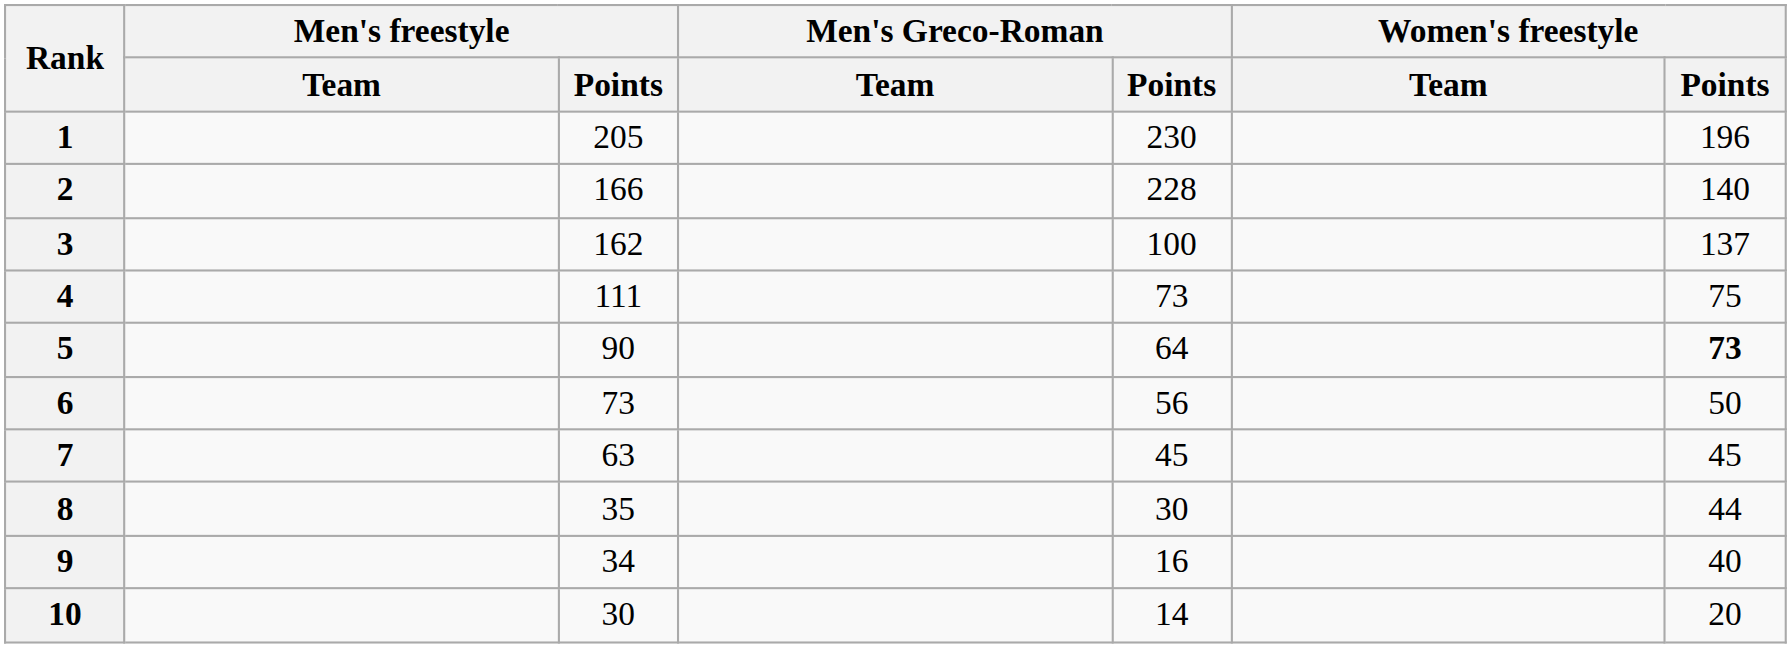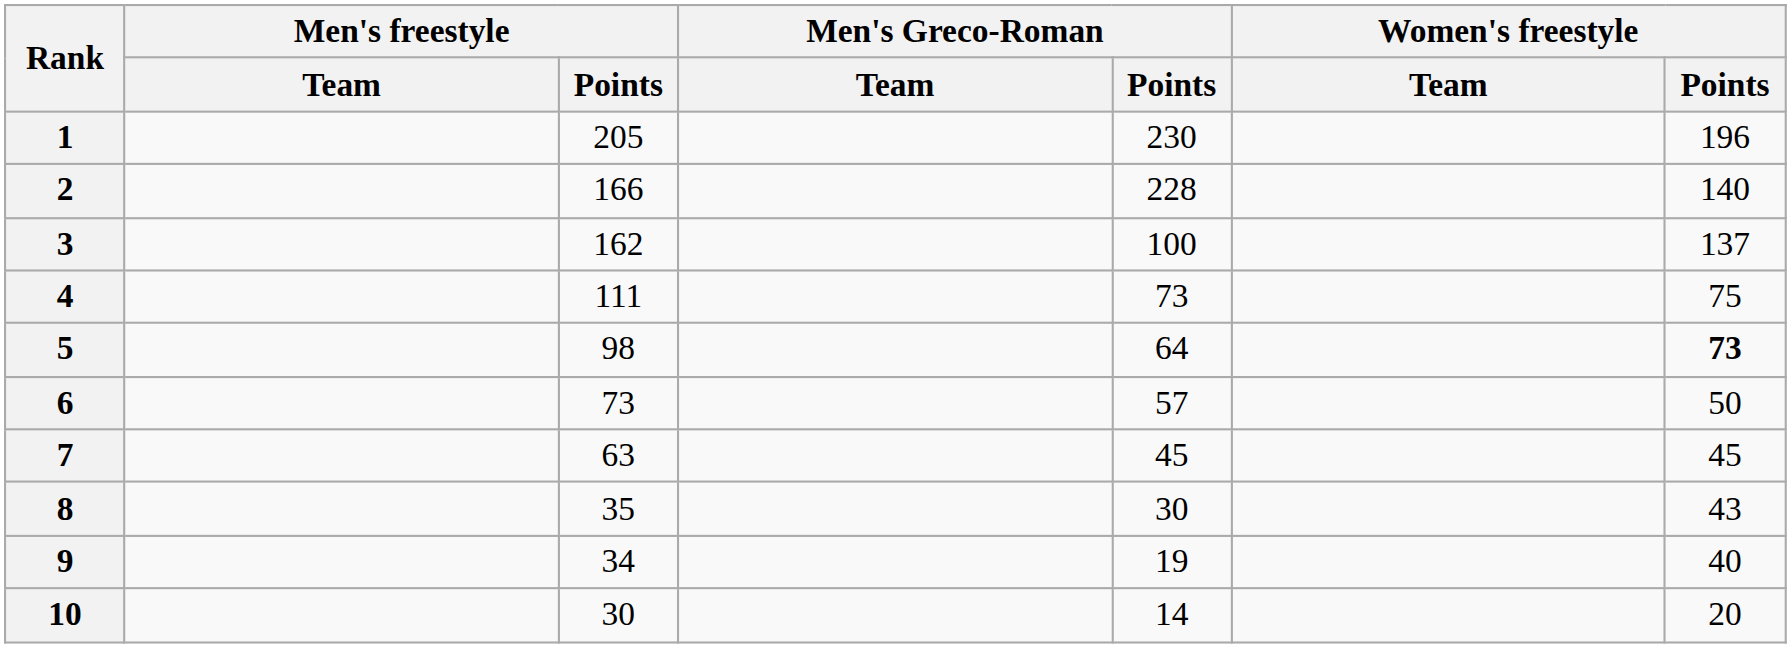 <table class="wikitable" style="text-align:center;">
 <tr>
 <th rowspan="2" width="50">Rank</th>
 <th colspan="2">Men's freestyle</th>
 <th colspan="2">Men's Greco-Roman</th>
 <th colspan="2">Women's freestyle</th>
 </tr>
 <tr>
 <th width="200">Team</th>
 <th width="50">Points</th>
 <th width="200">Team</th>
 <th width="50">Points</th>
 <th width="200">Team</th>
 <th width="50">Points</th>
 </tr>
 <tr>
 <th>1</th>
 <td align="left"></td>
 <td>205</td>
 <td align="left"></td>
 <td>230</td>
 <td align="left"></td>
 <td>196</td>
 </tr>
 <tr>
 <th>2</th>
 <td align="left"></td>
 <td>166</td>
 <td align="left"></td>
 <td>228</td>
 <td align="left"></td>
 <td>140</td>
 </tr>
 <tr>
 <th>3</th>
 <td align="left"></td>
 <td>162</td>
 <td align="left"></td>
 <td>100</td>
 <td align="left"></td>
 <td>137</td>
 </tr>
 <tr>
 <th>4</th>
 <td align="left"></td>
 <td>111</td>
 <td align="left"></td>
 <td>73</td>
 <td align="left"></td>
 <td>75</td>
 </tr>
 <tr>
 <th>5</th>
 <td align="left"></td>
-<td>90</td>
+<td>98</td>
 <td align="left"></td>
 <td>64</td>
 <td align="left"></td>
 <td><strong>73</strong></td>
 </tr>
 <tr>
 <th>6</th>
 <td align="left"></td>
 <td>73</td>
 <td align="left"></td>
-<td>56</td>
+<td>57</td>
 <td align="left"></td>
 <td>50</td>
 </tr>
 <tr>
 <th>7</th>
 <td align="left"></td>
 <td>63</td>
 <td align="left"></td>
 <td>45</td>
 <td align="left"></td>
 <td>45</td>
 </tr>
 <tr>
 <th>8</th>
 <td align="left"></td>
 <td>35</td>
 <td align="left"></td>
 <td>30</td>
 <td align="left"></td>
-<td>44</td>
+<td>43</td>
 </tr>
 <tr>
 <th>9</th>
 <td align="left"></td>
 <td>34</td>
 <td align="left"></td>
-<td>16</td>
+<td>19</td>
 <td align="left"></td>
 <td>40</td>
 </tr>
 <tr>
 <th>10</th>
 <td align="left"></td>
 <td>30</td>
 <td align="left"></td>
 <td>14</td>
 <td align="left"></td>
 <td>20</td>
 </tr>
 </table>
